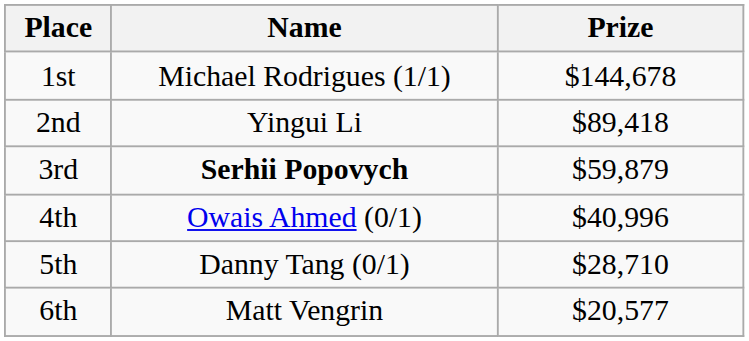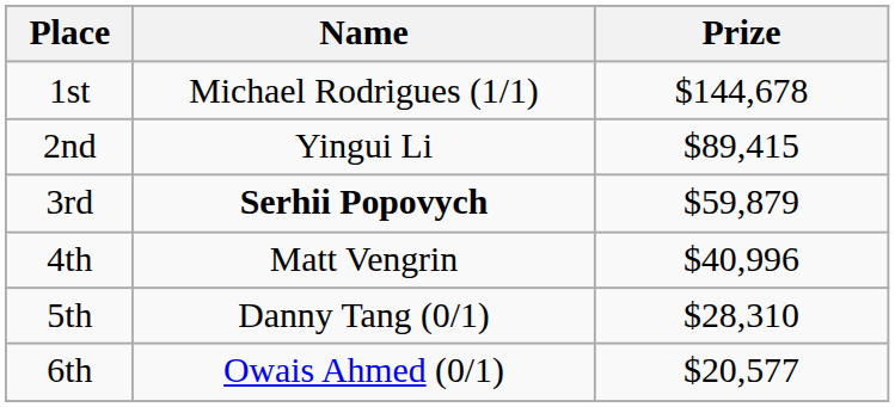 <table class="wikitable">
 <tr>
 <th width="50">Place</th>
 <th width="200">Name</th>
 <th width="125">Prize</th>
 </tr>
 <tr>
 <td align = "center">1st</td>
 <td align = "center"> Michael Rodrigues (1/1)</td>
 <td align = "center">$144,678</td>
 </tr>
 <tr>
 <td align = "center">2nd</td>
 <td align = "center"> Yingui Li</td>
-<td align = "center">$89,418</td>
+<td align = "center">$89,415</td>
 </tr>
 <tr>
 <td align = "center">3rd</td>
 <td align = "center"><strong> Serhii Popovych</strong></td>
 <td align = "center">$59,879</td>
 </tr>
 <tr>
 <td align = "center">4th</td>
-<td align = "center"> <a href='#'>Owais Ahmed</a> (0/1)</td>
+<td align = "center"> Matt Vengrin</td>
 <td align = "center">$40,996</td>
 </tr>
 <tr>
 <td align = "center">5th</td>
 <td align = "center"> Danny Tang (0/1)</td>
-<td align = "center">$28,710</td>
+<td align = "center">$28,310</td>
 </tr>
 <tr>
 <td align = "center">6th</td>
-<td align = "center"> Matt Vengrin</td>
+<td align = "center"> <a href='#'>Owais Ahmed</a> (0/1)</td>
 <td align = "center">$20,577</td>
 </tr>
 </table>
